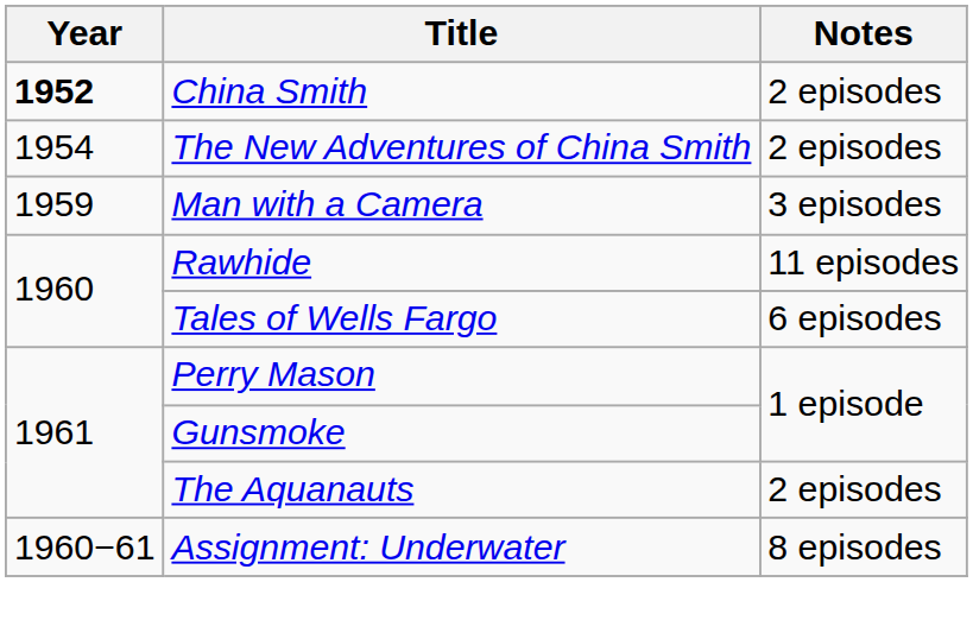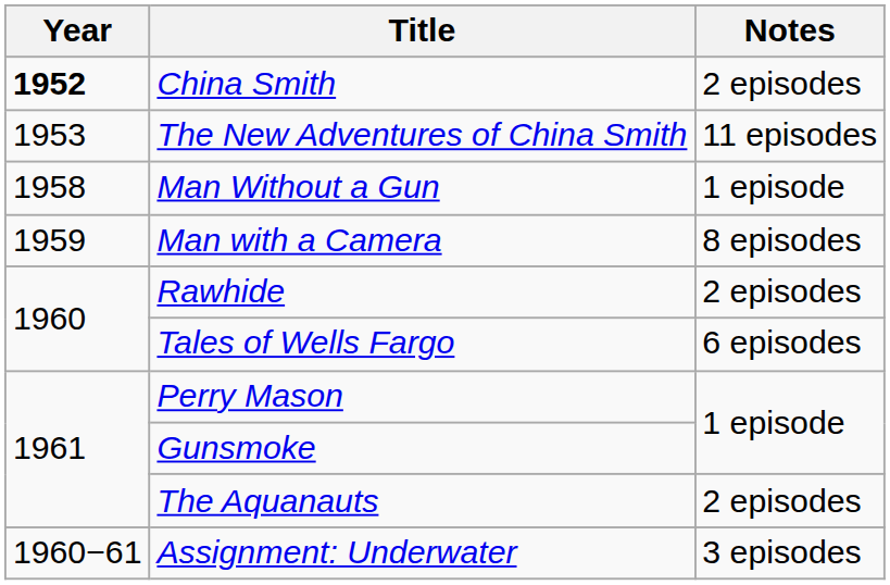 <table class="wikitable">
 <tr>
 <th>Year</th>
 <th>Title</th>
 <th>Notes</th>
 </tr>
 <tr>
 <td><strong>1952</strong></td>
 <td><em><a href='#'>China Smith</a></em></td>
 <td>2 episodes</td>
 </tr>
 <tr>
-<td>1954</td>
+<td>1953</td>
 <td><em><a href='#'>The New Adventures of China Smith</a></em></td>
-<td>2 episodes</td>
+<td>11 episodes</td>
+</tr>
+<tr>
+<td>1958</td>
+<td><em><a href='#'>Man Without a Gun</a></em></td>
+<td>1 episode</td>
 </tr>
 <tr>
 <td>1959</td>
 <td><em><a href='#'>Man with a Camera</a></em></td>
-<td>3 episodes</td>
+<td>8 episodes</td>
 </tr>
 <tr>
 <td rowspan=2>1960</td>
 <td><em><a href='#'>Rawhide</a></em></td>
-<td>11 episodes</td>
+<td>2 episodes</td>
 </tr>
 <tr>
 <td><em><a href='#'>Tales of Wells Fargo</a></em></td>
 <td>6 episodes</td>
 </tr>
 <tr>
 <td rowspan=3>1961</td>
 <td><em><a href='#'>Perry Mason</a></em></td>
 <td rowspan=2>1 episode</td>
 </tr>
 <tr>
 <td><em><a href='#'>Gunsmoke</a></em></td>
 </tr>
 <tr>
 <td><em><a href='#'>The Aquanauts</a></em></td>
 <td>2 episodes</td>
 </tr>
 <tr>
 <td>1960−61</td>
 <td><em><a href='#'>Assignment: Underwater</a></em></td>
-<td>8 episodes</td>
+<td>3 episodes</td>
 </tr>
 </table>
